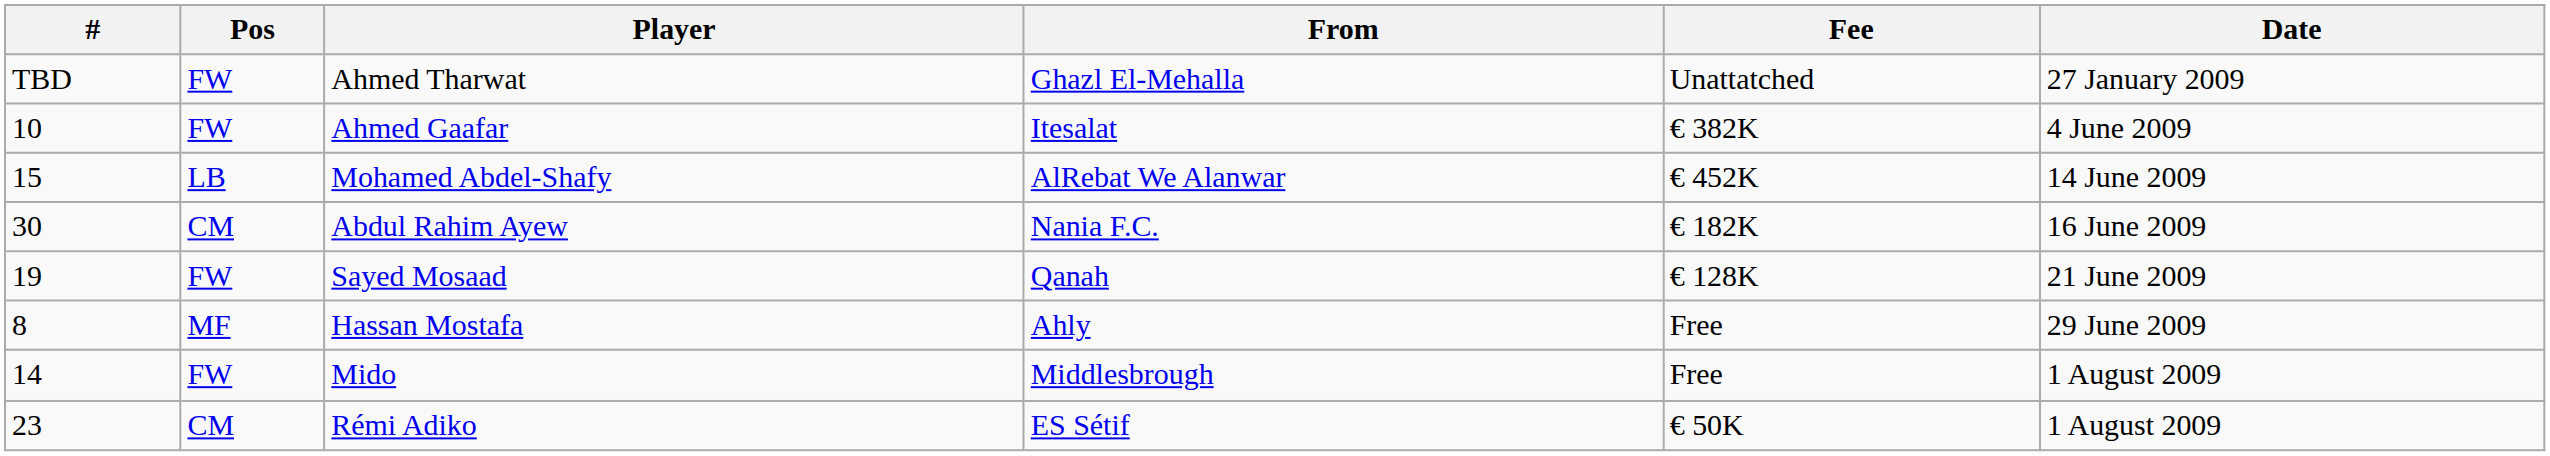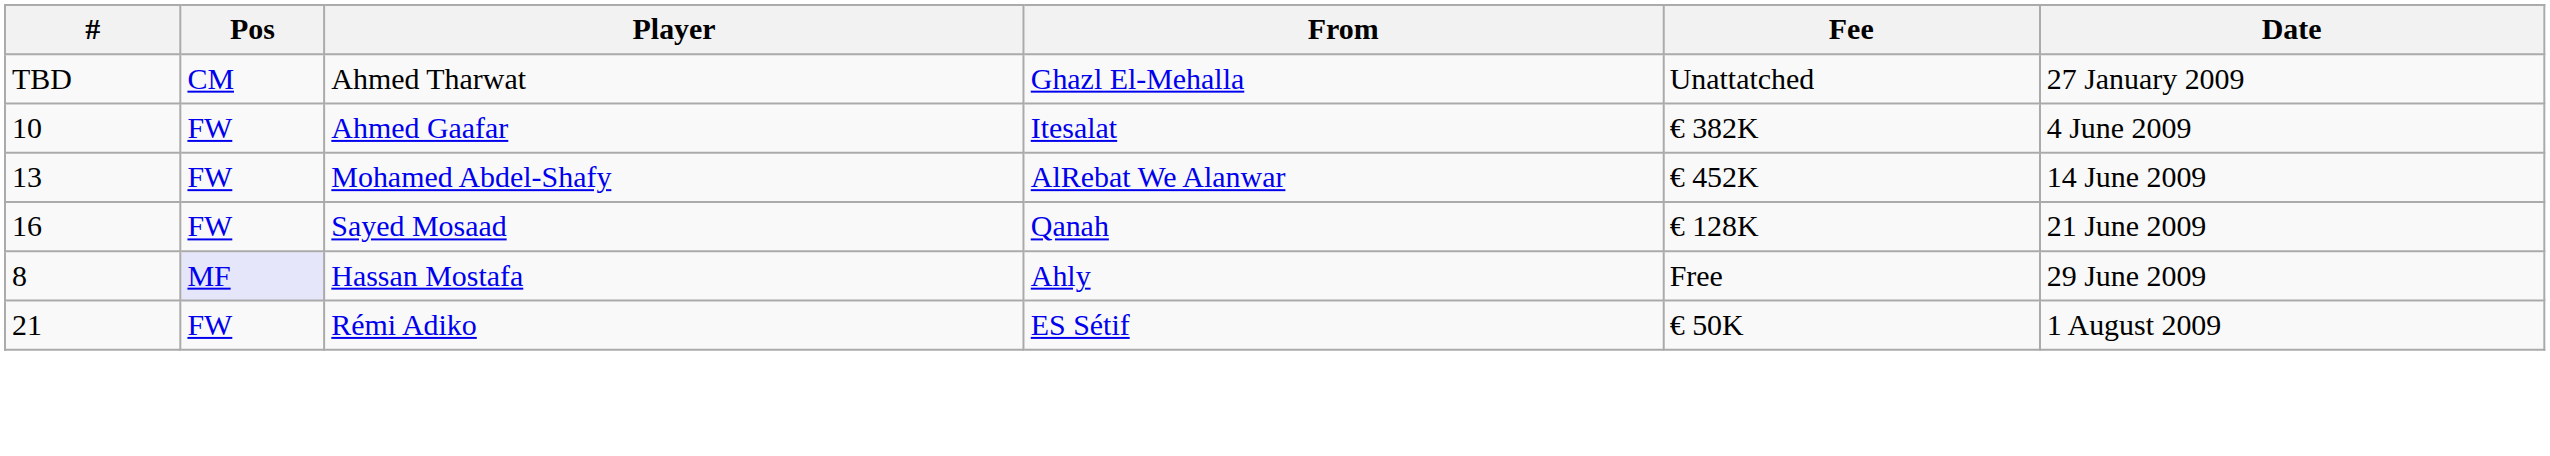 <table class="wikitable sortable" style="width:65%; text-align:center; font-size:95%; text-align:left;">
 <tr>
 <th>#</th>
 <th>Pos</th>
 <th>Player</th>
 <th>From</th>
 <th>Fee</th>
 <th>Date</th>
 </tr>
 <tr>
 <td>TBD</td>
-<td><a href='#'>FW</a></td>
+<td><a href='#'>CM</a></td>
 <td> Ahmed Tharwat</td>
 <td><a href='#'>Ghazl El-Mehalla</a></td>
 <td>Unattatched</td>
 <td>27 January 2009</td>
 </tr>
 <tr>
 <td>10</td>
 <td><a href='#'>FW</a></td>
 <td> <a href='#'>Ahmed Gaafar</a></td>
 <td><a href='#'>Itesalat</a></td>
 <td>€ 382K</td>
 <td>4 June 2009</td>
 </tr>
 <tr>
-<td>15</td>
-<td><a href='#'>LB</a></td>
+<td>13</td>
+<td><a href='#'>FW</a></td>
 <td> <a href='#'>Mohamed Abdel-Shafy</a></td>
 <td><a href='#'>AlRebat We Alanwar</a></td>
 <td>€ 452K</td>
 <td>14 June 2009</td>
 </tr>
 <tr>
-<td>30</td>
-<td><a href='#'>CM</a></td>
-<td> <a href='#'>Abdul Rahim Ayew</a></td>
-<td><a href='#'>Nania F.C.</a></td>
-<td>€ 182K</td>
-<td>16 June 2009</td>
-</tr>
-<tr>
-<td>19</td>
+<td>16</td>
 <td><a href='#'>FW</a></td>
 <td> <a href='#'>Sayed Mosaad</a></td>
 <td><a href='#'>Qanah</a></td>
 <td>€ 128K</td>
 <td>21 June 2009</td>
 </tr>
 <tr>
 <td>8</td>
-<td><a href='#'>MF</a></td>
+<td style="background: lavender;"><a href='#'>MF</a></td>
 <td> <a href='#'>Hassan Mostafa</a></td>
 <td><a href='#'>Ahly</a></td>
 <td>Free</td>
 <td>29 June 2009</td>
 </tr>
 <tr>
-<td>14</td>
+<td>21</td>
 <td><a href='#'>FW</a></td>
-<td> <a href='#'>Mido</a></td>
-<td><a href='#'>Middlesbrough</a></td>
-<td>Free</td>
-<td>1 August 2009</td>
-</tr>
-<tr>
-<td>23</td>
-<td><a href='#'>CM</a></td>
 <td> <a href='#'>Rémi Adiko</a></td>
 <td><a href='#'>ES Sétif</a></td>
 <td>€ 50K</td>
 <td>1 August 2009</td>
 </tr>
 </table>
